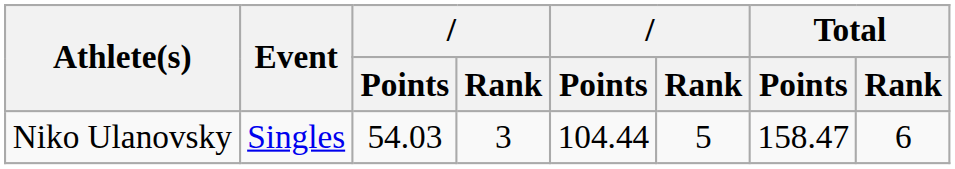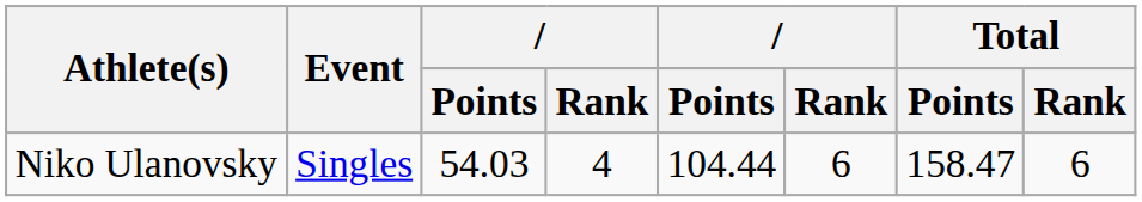 <table class="wikitable">
 <tr>
 <th rowspan="2">Athlete(s)</th>
 <th rowspan="2">Event</th>
 <th colspan="2">/</th>
 <th colspan="2">/</th>
 <th colspan="2">Total</th>
 </tr>
 <tr>
 <th>Points</th>
 <th>Rank</th>
 <th>Points</th>
 <th>Rank</th>
 <th>Points</th>
 <th>Rank</th>
 </tr>
 <tr>
 <td>Niko Ulanovsky</td>
 <td><a href='#'>Singles</a></td>
 <td align="center">54.03</td>
-<td align="center">3</td>
+<td align="center">4</td>
 <td align="center">104.44</td>
-<td align="center">5</td>
+<td align="center">6</td>
 <td align="center">158.47</td>
 <td align="center">6</td>
 </tr>
 </table>
